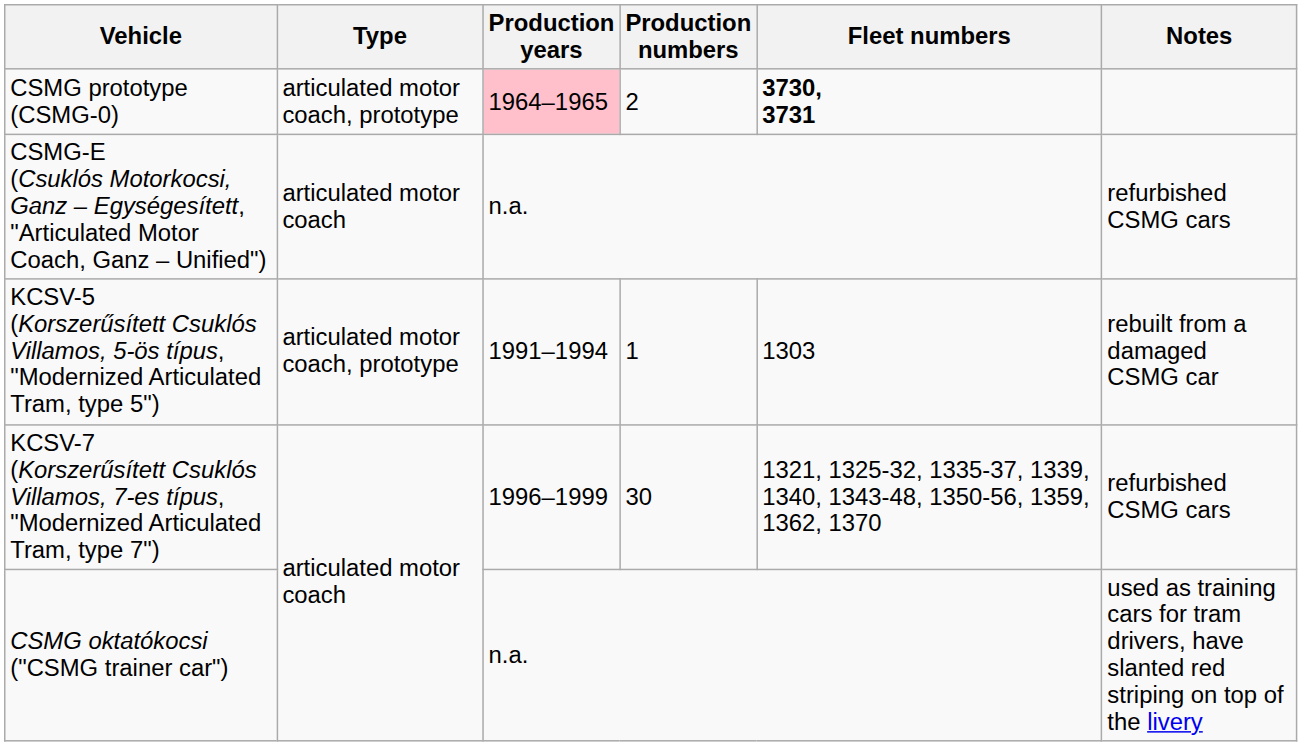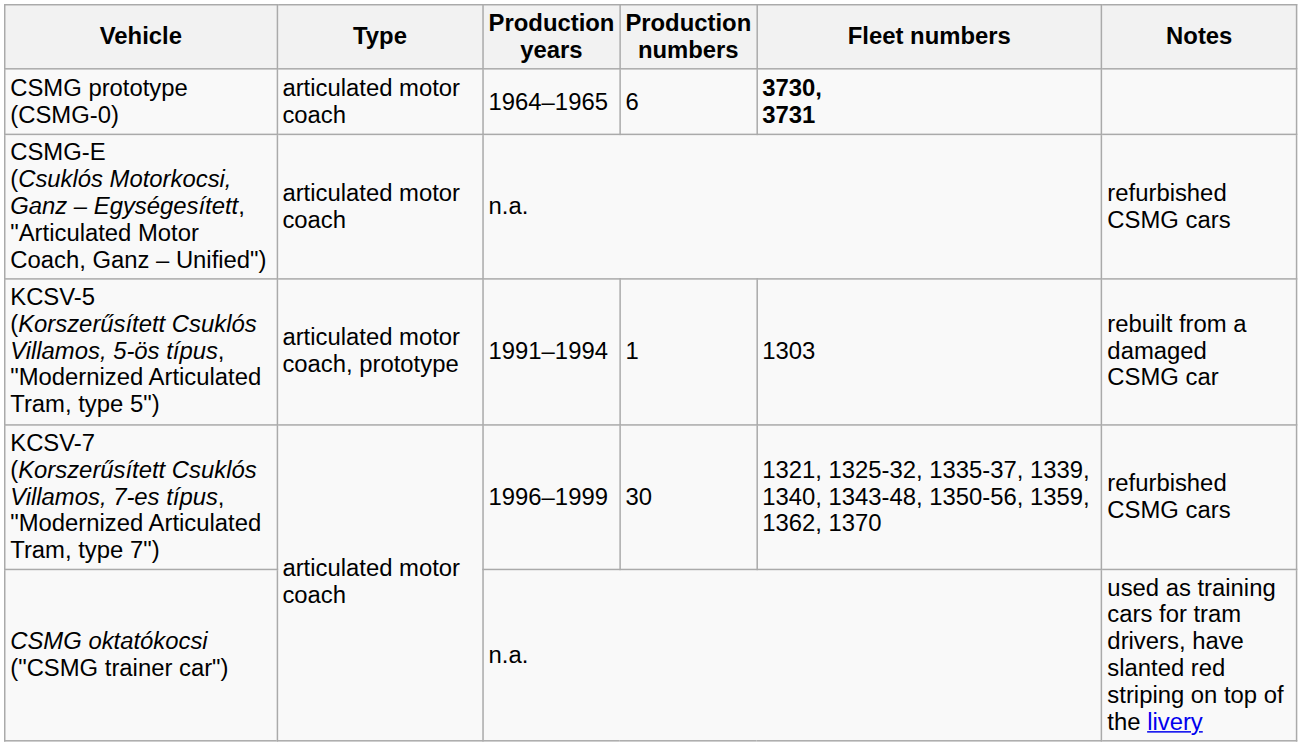 <table class="wikitable">
 <tr>
 <th>Vehicle</th>
 <th>Type</th>
 <th>Production<br>years</th>
 <th>Production<br>numbers</th>
 <th>Fleet numbers</th>
 <th>Notes</th>
 </tr>
 <tr>
 <td>CSMG prototype<br>(CSMG-0)</td>
-<td>articulated motor coach, prototype</td>
-<td style="background: pink;">1964–1965</td>
-<td>2</td>
+<td>articulated motor coach</td>
+<td>1964–1965</td>
+<td>6</td>
 <td><strong>3730,<br>3731</strong></td>
 <td></td>
 </tr>
 <tr>
 <td>CSMG-E<br>(<em>Csuklós Motorkocsi, Ganz – Egységesített</em>,<br>"Articulated Motor Coach, Ganz – Unified")</td>
 <td>articulated motor coach</td>
 <td colspan="3">n.a.</td>
 <td>refurbished CSMG cars</td>
 </tr>
 <tr>
 <td>KCSV-5<br>(<em>Korszerűsített Csuklós Villamos, 5-ös típus</em>,<br>"Modernized Articulated Tram, type 5")</td>
 <td>articulated motor coach, prototype</td>
 <td>1991–1994</td>
 <td>1</td>
 <td>1303</td>
 <td>rebuilt from a damaged<br>CSMG car</td>
 </tr>
 <tr>
 <td>KCSV-7<br>(<em>Korszerűsített Csuklós Villamos, 7-es típus</em>,<br>"Modernized Articulated Tram, type 7")</td>
 <td rowspan="2">articulated motor coach</td>
 <td>1996–1999</td>
 <td>30</td>
 <td>1321, 1325-32, 1335-37, 1339, 1340, 1343-48, 1350-56, 1359, 1362, 1370</td>
 <td>refurbished CSMG cars</td>
 </tr>
 <tr>
 <td><em>CSMG oktatókocsi</em><br>("CSMG trainer car")</td>
 <td colspan="3">n.a.</td>
 <td>used as training cars for tram<br>drivers, have slanted red<br>striping on top of the <a href='#'>livery</a></td>
 </tr>
 </table>
